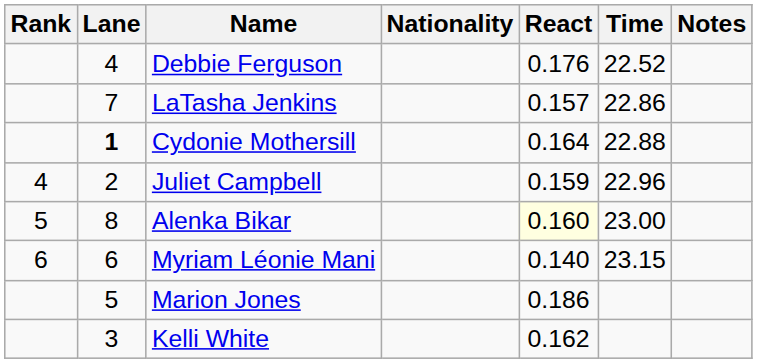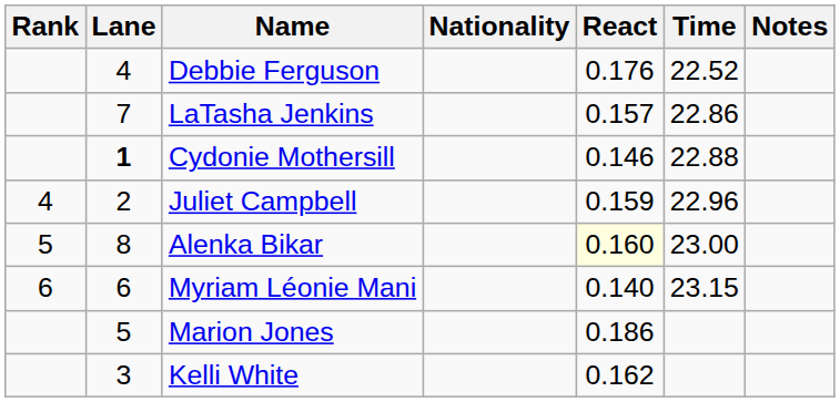 <table class="wikitable sortable" style="text-align:center">
 <tr>
 <th>Rank</th>
 <th>Lane</th>
 <th>Name</th>
 <th>Nationality</th>
 <th>React</th>
 <th>Time</th>
 <th>Notes</th>
 </tr>
 <tr>
 <td></td>
 <td>4</td>
 <td align="left"><a href='#'>Debbie Ferguson</a></td>
 <td align=left></td>
 <td>0.176</td>
 <td>22.52</td>
 <td></td>
 </tr>
 <tr>
 <td></td>
 <td>7</td>
 <td align="left"><a href='#'>LaTasha Jenkins</a></td>
 <td align=left></td>
 <td>0.157</td>
 <td>22.86</td>
 <td></td>
 </tr>
 <tr>
 <td></td>
 <td><strong>1</strong></td>
 <td align="left"><a href='#'>Cydonie Mothersill</a></td>
 <td align=left></td>
-<td>0.164</td>
+<td>0.146</td>
 <td>22.88</td>
 <td></td>
 </tr>
 <tr>
 <td>4</td>
 <td>2</td>
 <td align="left"><a href='#'>Juliet Campbell</a></td>
 <td align=left></td>
 <td>0.159</td>
 <td>22.96</td>
 <td></td>
 </tr>
 <tr>
 <td>5</td>
 <td>8</td>
 <td align="left"><a href='#'>Alenka Bikar</a></td>
 <td align=left></td>
 <td style="background: lightyellow;">0.160</td>
 <td>23.00</td>
 <td></td>
 </tr>
 <tr>
 <td>6</td>
 <td>6</td>
 <td align="left"><a href='#'>Myriam Léonie Mani</a></td>
 <td align=left></td>
 <td>0.140</td>
 <td>23.15</td>
 <td></td>
 </tr>
 <tr>
 <td></td>
 <td>5</td>
 <td align="left"><a href='#'>Marion Jones</a></td>
 <td align=left></td>
 <td>0.186</td>
 <td></td>
 <td></td>
 </tr>
 <tr>
 <td></td>
 <td>3</td>
 <td align="left"><a href='#'>Kelli White</a></td>
 <td align=left></td>
 <td>0.162</td>
 <td></td>
 <td></td>
 </tr>
 </table>
